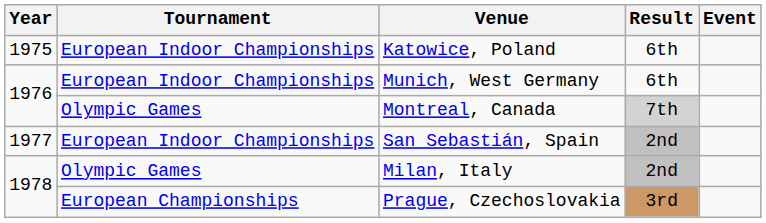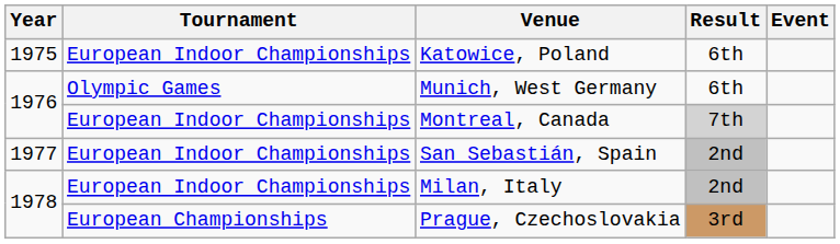 <table class="wikitable" style="border-collapse: collapse; font-size: 90%;">
 <tr>
 <th>Year</th>
 <th>Tournament</th>
 <th>Venue</th>
 <th>Result</th>
 <th>Event</th>
 </tr>
 <tr>
 <td>1975</td>
 <td><a href='#'>European Indoor Championships</a></td>
 <td><a href='#'>Katowice</a>, Poland</td>
 <td align="center">6th</td>
 <td></td>
 </tr>
 <tr>
 <td rowspan=2>1976</td>
-<td><a href='#'>European Indoor Championships</a></td>
+<td><a href='#'>Olympic Games</a></td>
 <td><a href='#'>Munich</a>, West Germany</td>
 <td align="center">6th</td>
 <td></td>
 </tr>
 <tr>
-<td><a href='#'>Olympic Games</a></td>
+<td><a href='#'>European Indoor Championships</a></td>
 <td><a href='#'>Montreal</a>, Canada</td>
 <td align="center" style="background: lightgrey;">7th</td>
 <td></td>
 </tr>
 <tr>
 <td>1977</td>
 <td><a href='#'>European Indoor Championships</a></td>
 <td><a href='#'>San Sebastián</a>, Spain</td>
 <td bgcolor=silver align="center">2nd</td>
 <td></td>
 </tr>
 <tr>
 <td rowspan=2>1978</td>
-<td><a href='#'>Olympic Games</a></td>
+<td><a href='#'>European Indoor Championships</a></td>
 <td><a href='#'>Milan</a>, Italy</td>
 <td bgcolor=silver align="center">2nd</td>
 <td></td>
 </tr>
 <tr>
 <td><a href='#'>European Championships</a></td>
 <td><a href='#'>Prague</a>, Czechoslovakia</td>
 <td bgcolor=cc9966 align="center">3rd</td>
 <td></td>
 </tr>
 </table>
